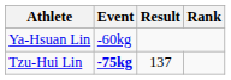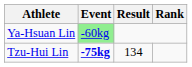 <table class="wikitable">
 <tr>
 <th>Athlete</th>
 <th>Event</th>
 <th>Result</th>
 <th>Rank</th>
 </tr>
 <tr align=center>
 <td align=left><a href='#'>Ya-Hsuan Lin</a></td>
-<td align=left><a href='#'>-60kg</a></td>
+<td align=left style="background: lightgreen;"><a href='#'>-60kg</a></td>
 <td colspan="2"></td>
 </tr>
 <tr align=center>
 <td align=left><a href='#'>Tzu-Hui Lin</a></td>
 <td align=left><strong><a href='#'>-75kg</a></strong></td>
-<td>137</td>
+<td>134</td>
 <td></td>
 </tr>
 </table>
